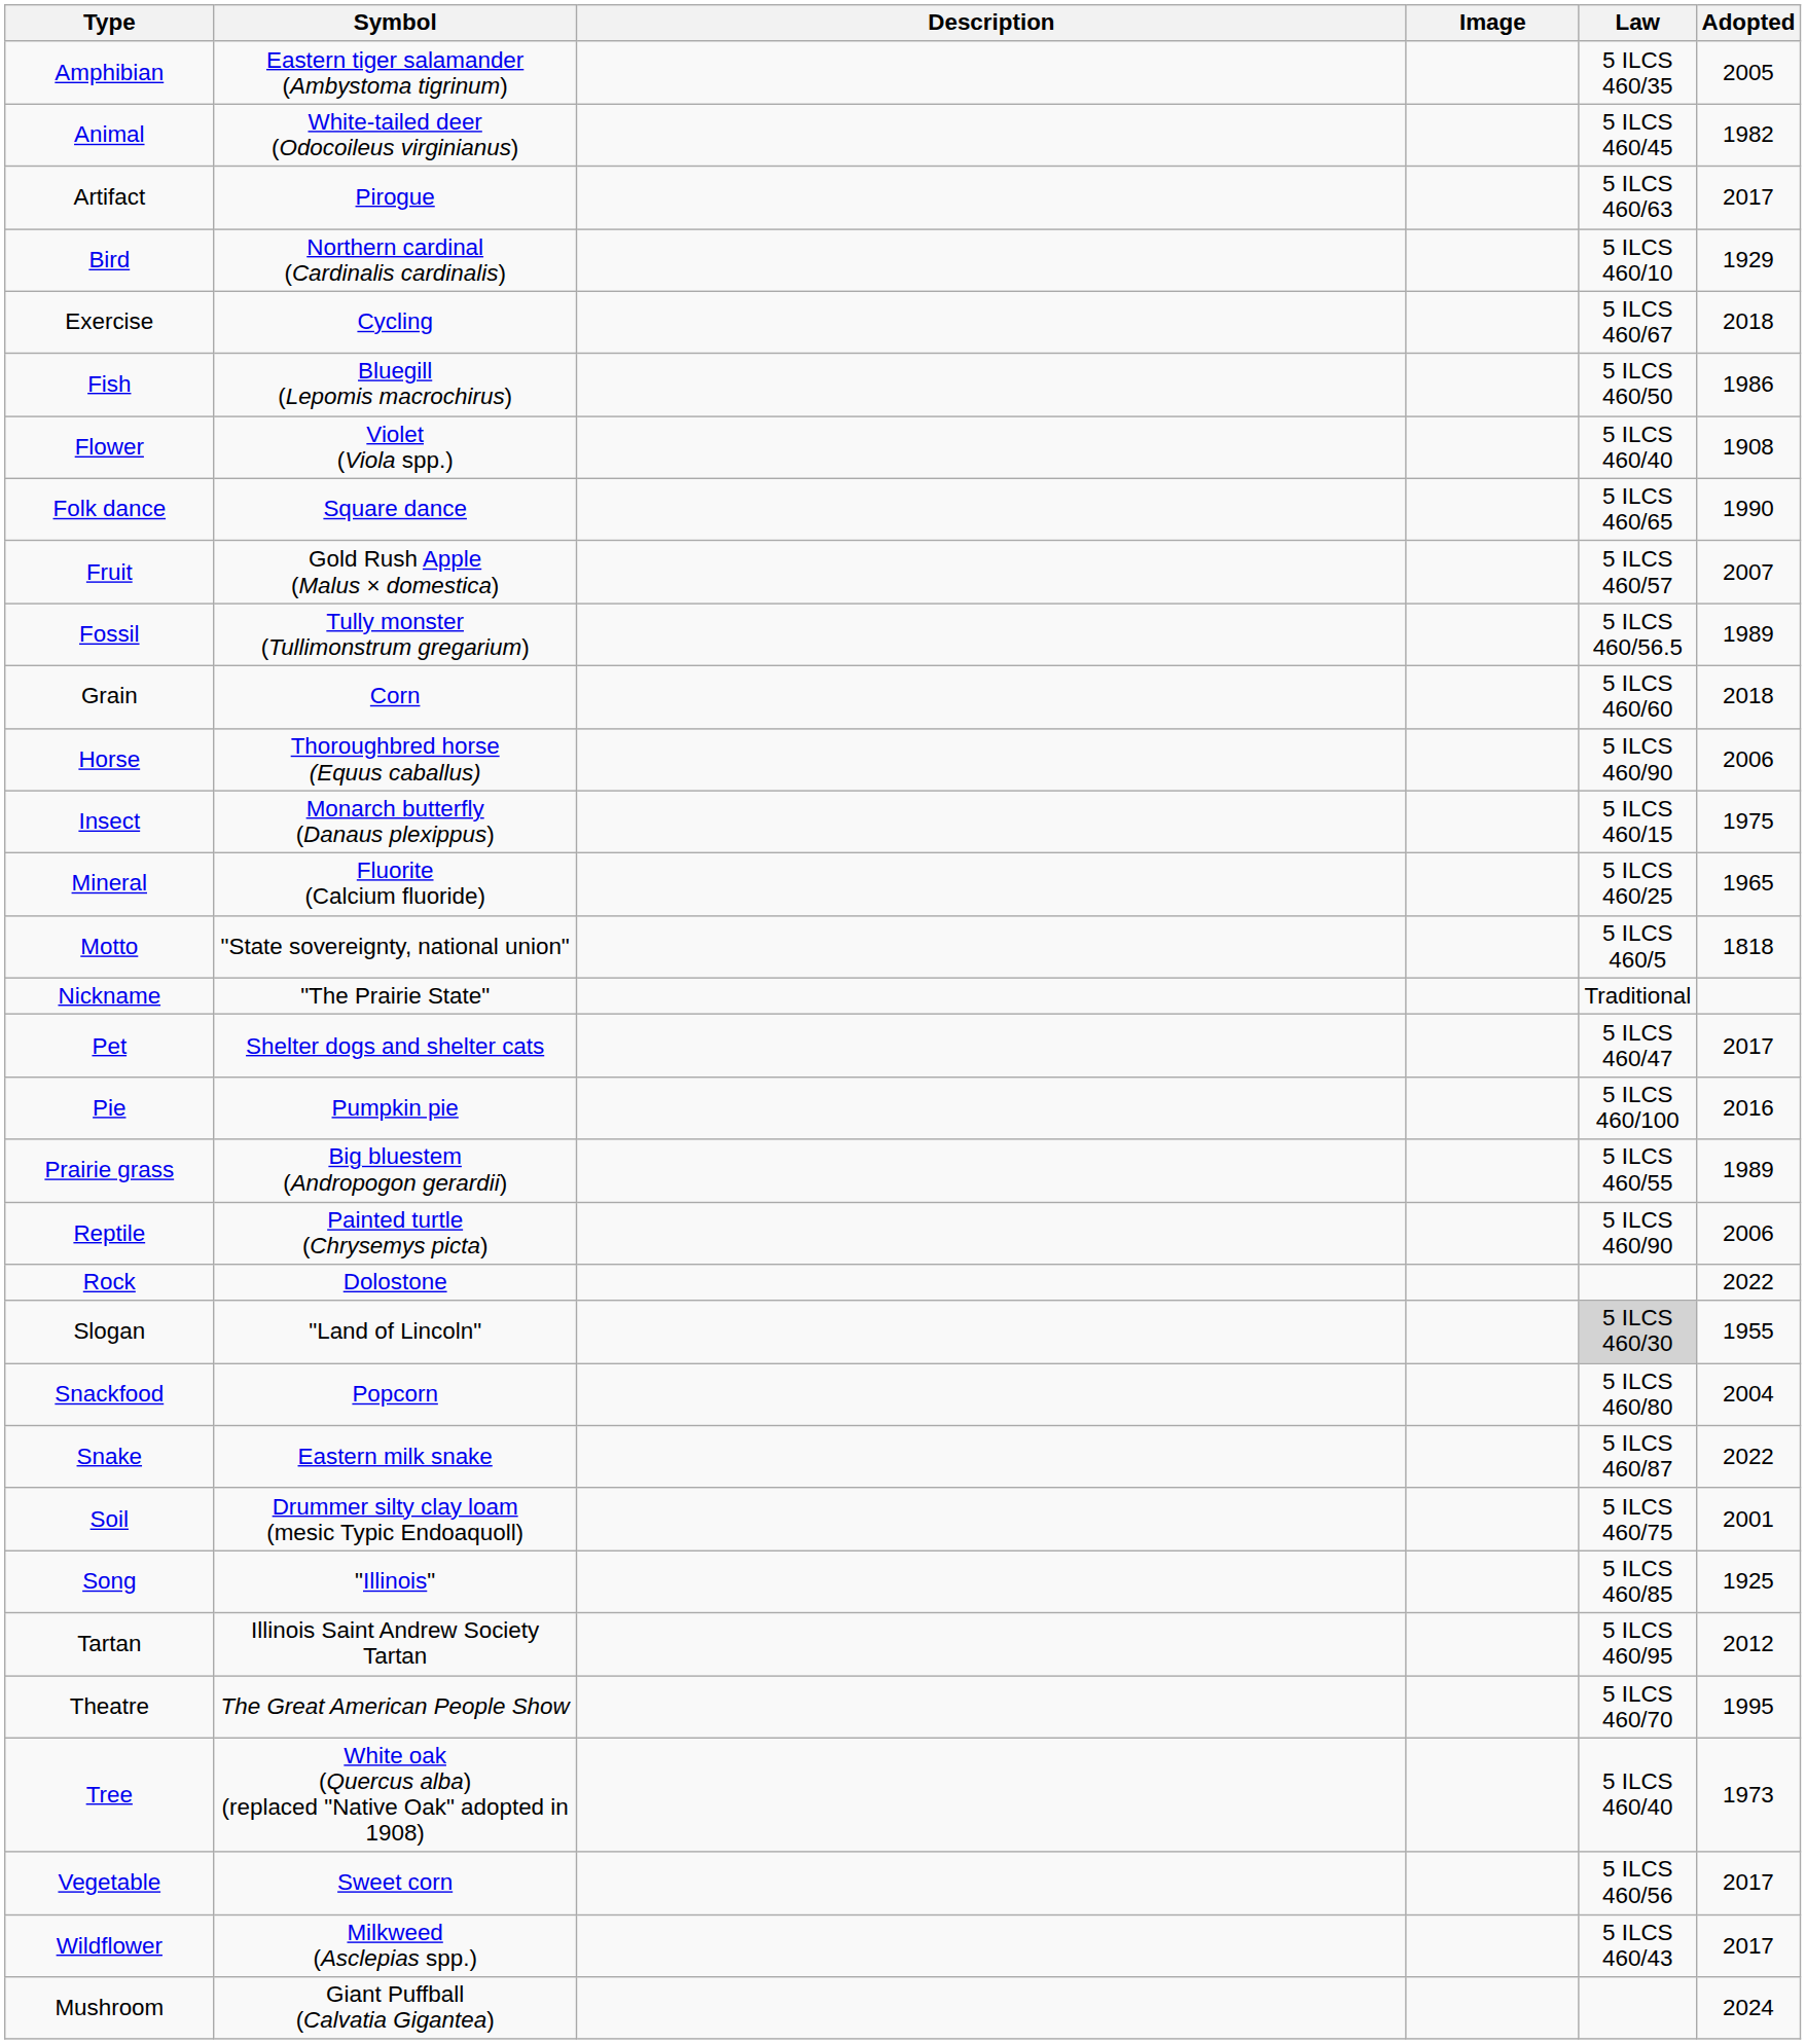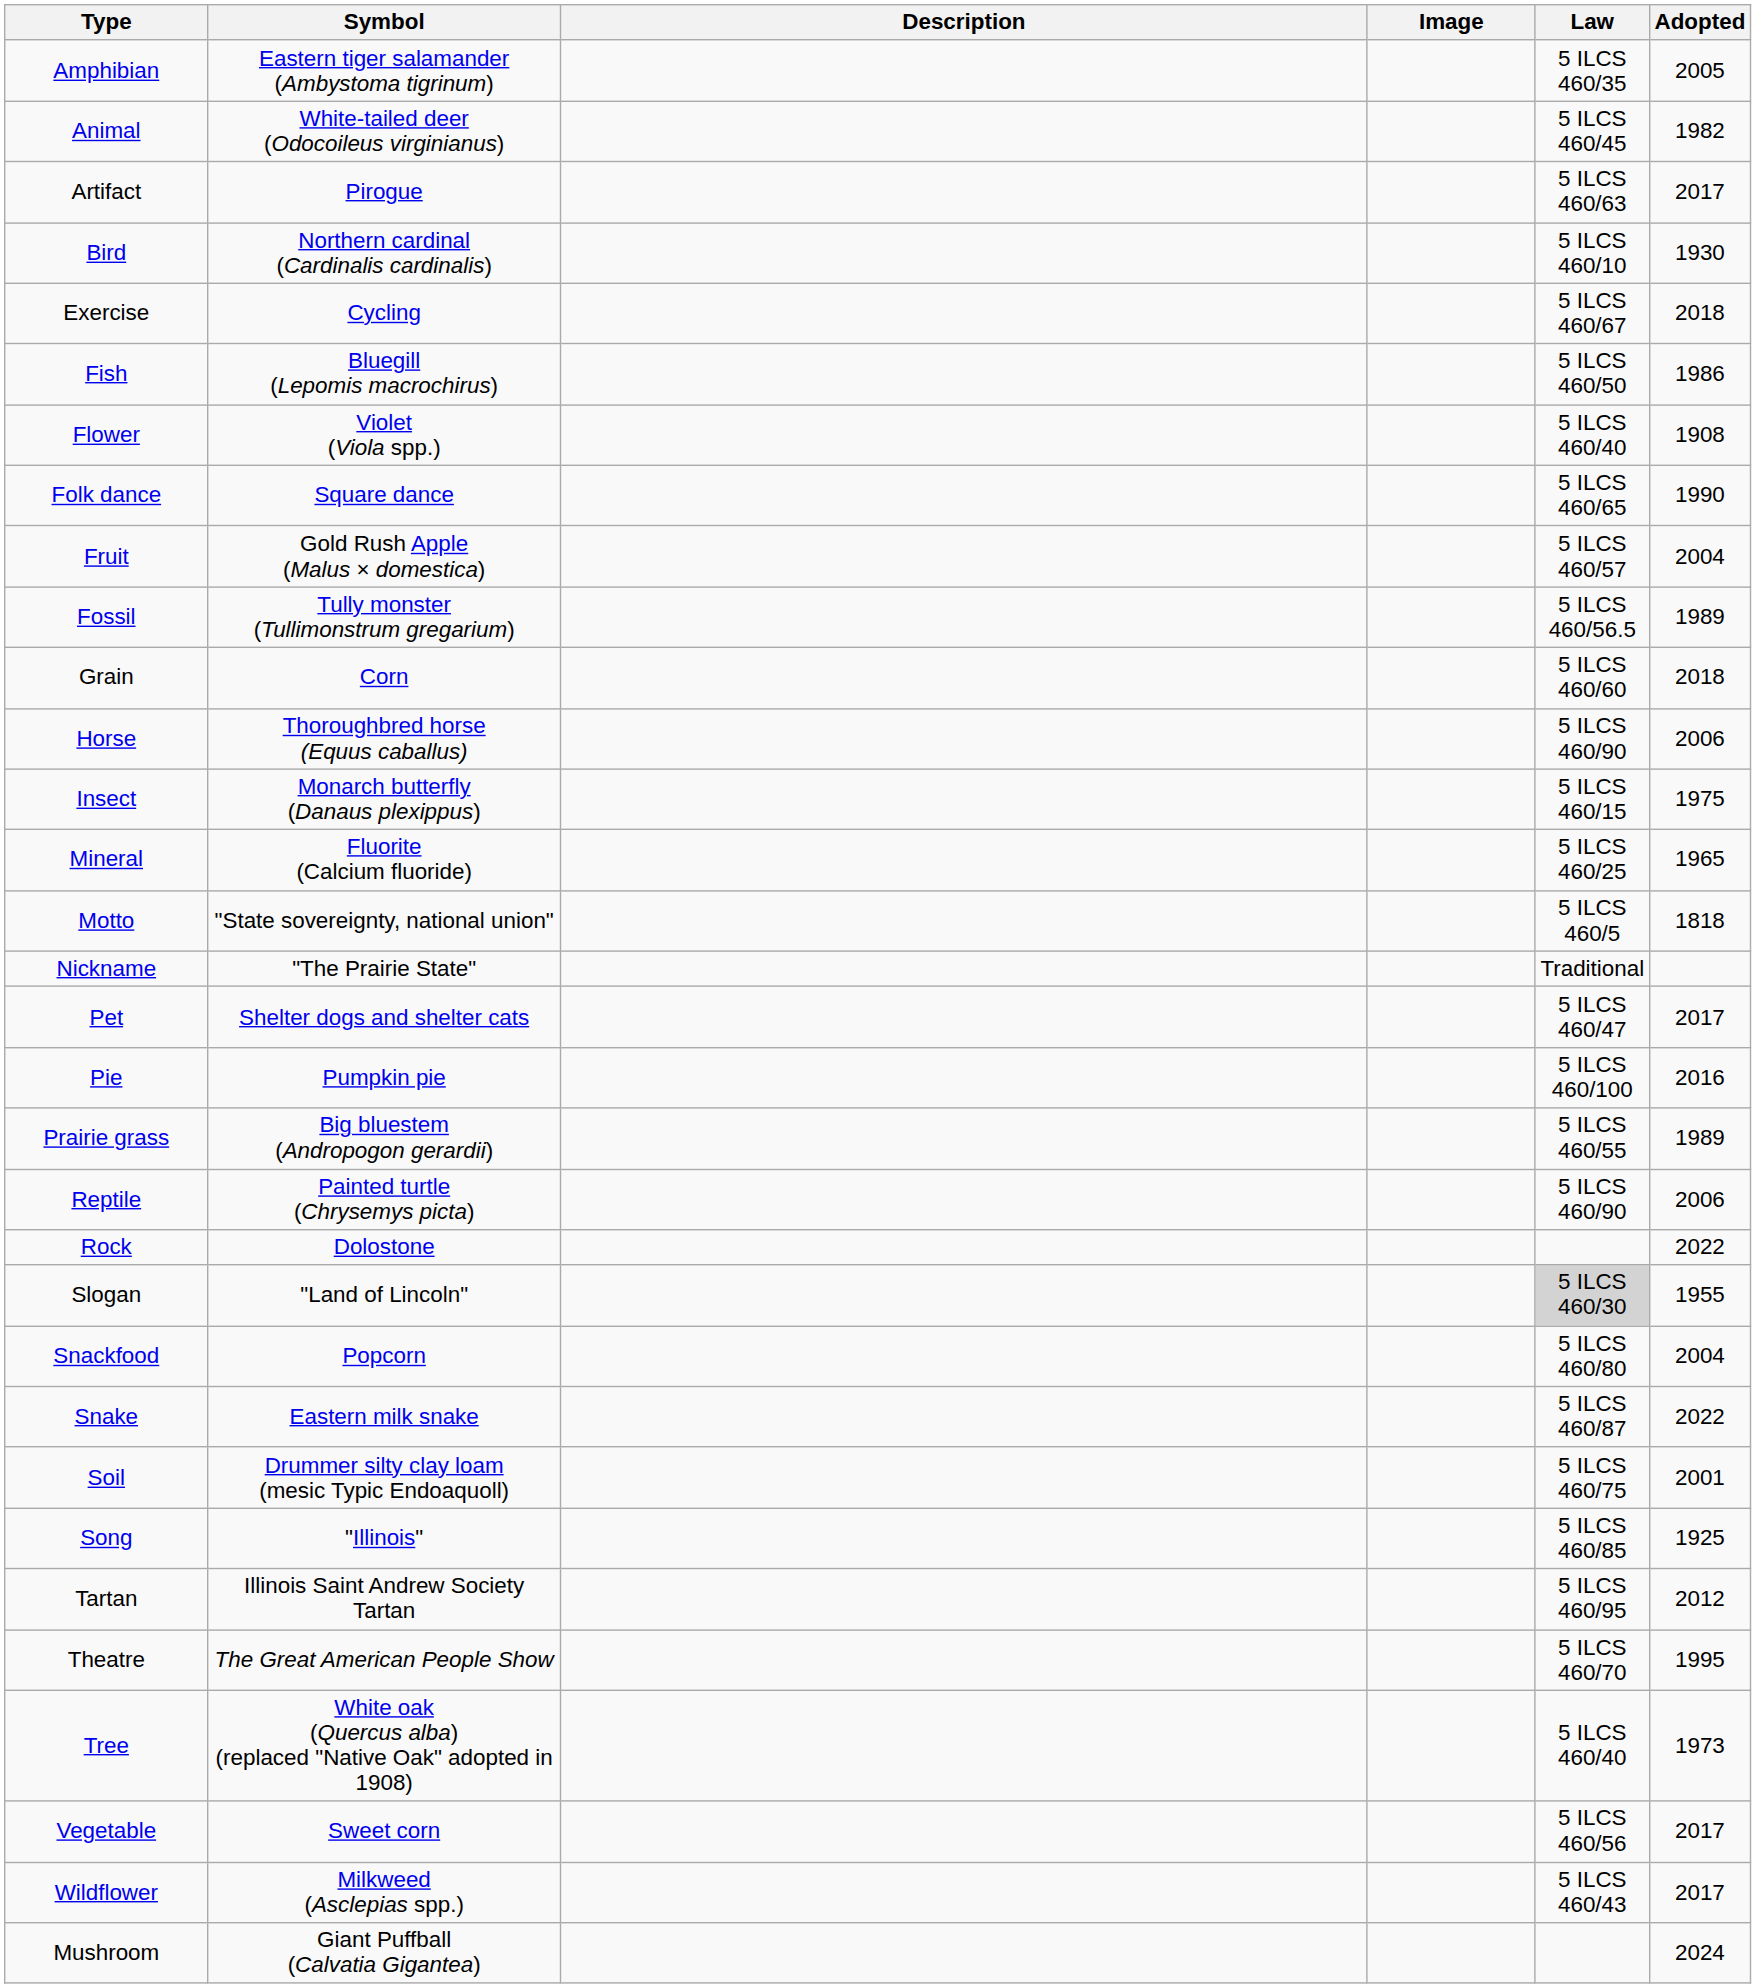 <table class="wikitable sortable" style="text-align:center;">
 <tr>
 <th width=12%>Type</th>
 <th width=21%>Symbol</th>
 <th width=49% class=unsortable>Description</th>
 <th width=10% class=unsortable>Image</th>
 <th width=5% class="unsortable">Law</th>
 <th width=8%>Adopted</th>
 </tr>
 <tr>
 <td><a href='#'>Amphibian</a></td>
 <td><a href='#'>Eastern tiger salamander</a><br>(<em>Ambystoma tigrinum</em>)</td>
 <td></td>
 <td></td>
 <td>5 ILCS 460/35</td>
 <td>2005</td>
 </tr>
 <tr>
 <td><a href='#'>Animal</a></td>
 <td><a href='#'>White-tailed deer</a><br>(<em>Odocoileus virginianus</em>)</td>
 <td></td>
 <td></td>
 <td>5 ILCS 460/45</td>
 <td>1982</td>
 </tr>
 <tr>
 <td>Artifact</td>
 <td><a href='#'>Pirogue</a></td>
 <td></td>
 <td></td>
 <td>5 ILCS 460/63</td>
 <td>2017</td>
 </tr>
 <tr>
 <td><a href='#'>Bird</a></td>
 <td><a href='#'>Northern cardinal</a><br>(<em>Cardinalis cardinalis</em>)</td>
 <td></td>
 <td></td>
 <td>5 ILCS 460/10</td>
-<td>1929</td>
+<td>1930</td>
 </tr>
 <tr>
 <td>Exercise</td>
 <td><a href='#'>Cycling</a></td>
 <td></td>
 <td></td>
 <td>5 ILCS 460/67</td>
 <td>2018</td>
 </tr>
 <tr>
 <td><a href='#'>Fish</a></td>
 <td><a href='#'>Bluegill</a><br>(<em>Lepomis macrochirus</em>)</td>
 <td></td>
 <td></td>
 <td>5 ILCS 460/50</td>
 <td>1986</td>
 </tr>
 <tr>
 <td><a href='#'>Flower</a></td>
 <td><a href='#'>Violet</a><br>(<em>Viola</em> spp.)</td>
 <td></td>
 <td></td>
 <td>5 ILCS 460/40</td>
 <td>1908</td>
 </tr>
 <tr>
 <td><a href='#'>Folk dance</a></td>
 <td><a href='#'>Square dance</a></td>
 <td></td>
 <td></td>
 <td>5 ILCS 460/65</td>
 <td>1990</td>
 </tr>
 <tr>
 <td><a href='#'>Fruit</a></td>
 <td>Gold Rush <a href='#'>Apple</a><br>(<em>Malus</em> × <em>domestica</em>)</td>
 <td></td>
 <td></td>
 <td>5 ILCS 460/57</td>
-<td>2007</td>
+<td>2004</td>
 </tr>
 <tr>
 <td><a href='#'>Fossil</a></td>
 <td><a href='#'>Tully monster</a><br>(<em>Tullimonstrum gregarium</em>)</td>
 <td></td>
 <td></td>
 <td>5 ILCS 460/56.5</td>
 <td>1989</td>
 </tr>
 <tr>
 <td>Grain</td>
 <td><a href='#'>Corn</a></td>
 <td></td>
 <td></td>
 <td>5 ILCS 460/60</td>
 <td>2018</td>
 </tr>
 <tr>
 <td><a href='#'>Horse</a></td>
 <td><a href='#'>Thoroughbred horse</a><br><em>(Equus caballus)</em></td>
 <td></td>
 <td></td>
 <td>5 ILCS 460/90</td>
 <td>2006</td>
 </tr>
 <tr>
 <td><a href='#'>Insect</a></td>
 <td><a href='#'>Monarch butterfly</a><br>(<em>Danaus plexippus</em>)</td>
 <td></td>
 <td></td>
 <td>5 ILCS 460/15</td>
 <td>1975</td>
 </tr>
 <tr>
 <td><a href='#'>Mineral</a></td>
 <td><a href='#'>Fluorite</a><br>(Calcium fluoride)</td>
 <td></td>
 <td></td>
 <td>5 ILCS 460/25</td>
 <td>1965</td>
 </tr>
 <tr>
 <td><a href='#'>Motto</a></td>
 <td>"State sovereignty, national union"</td>
 <td></td>
 <td></td>
 <td>5 ILCS 460/5</td>
 <td>1818</td>
 </tr>
 <tr>
 <td><a href='#'>Nickname</a></td>
 <td>"The Prairie State"</td>
 <td></td>
 <td></td>
 <td>Traditional</td>
 <td></td>
 </tr>
 <tr>
 <td><a href='#'>Pet</a></td>
 <td><a href='#'>Shelter dogs and shelter cats</a></td>
 <td></td>
 <td></td>
 <td>5 ILCS 460/47</td>
 <td>2017</td>
 </tr>
 <tr>
 <td><a href='#'>Pie</a></td>
 <td><a href='#'>Pumpkin pie</a></td>
 <td></td>
 <td></td>
 <td>5 ILCS 460/100</td>
 <td>2016</td>
 </tr>
 <tr>
 <td><a href='#'>Prairie grass</a></td>
 <td><a href='#'>Big bluestem</a><br>(<em>Andropogon gerardii</em>)</td>
 <td></td>
 <td></td>
 <td>5 ILCS 460/55</td>
 <td>1989</td>
 </tr>
 <tr>
 <td><a href='#'>Reptile</a></td>
 <td><a href='#'>Painted turtle</a><br>(<em>Chrysemys picta</em>)</td>
 <td></td>
 <td></td>
 <td>5 ILCS 460/90</td>
 <td>2006</td>
 </tr>
 <tr>
 <td><a href='#'>Rock</a></td>
 <td><a href='#'>Dolostone</a></td>
 <td></td>
 <td></td>
 <td></td>
 <td>2022</td>
 </tr>
 <tr>
 <td>Slogan</td>
 <td>"Land of Lincoln"</td>
 <td></td>
 <td></td>
 <td style="background: lightgrey;">5 ILCS 460/30</td>
 <td>1955</td>
 </tr>
 <tr>
 <td><a href='#'>Snackfood</a></td>
 <td><a href='#'>Popcorn</a></td>
 <td></td>
 <td></td>
 <td>5 ILCS 460/80</td>
 <td>2004</td>
 </tr>
 <tr>
 <td><a href='#'>Snake</a></td>
 <td><a href='#'>Eastern milk snake</a></td>
 <td></td>
 <td></td>
 <td>5 ILCS 460/87</td>
 <td>2022</td>
 </tr>
 <tr>
 <td><a href='#'>Soil</a></td>
 <td><a href='#'>Drummer silty clay loam</a><br>(mesic Typic Endoaquoll)</td>
 <td></td>
 <td></td>
 <td>5 ILCS 460/75</td>
 <td>2001</td>
 </tr>
 <tr>
 <td><a href='#'>Song</a></td>
 <td>"<a href='#'>Illinois</a>"</td>
 <td></td>
 <td></td>
 <td>5 ILCS 460/85</td>
 <td>1925</td>
 </tr>
 <tr>
 <td>Tartan</td>
 <td>Illinois Saint Andrew Society Tartan</td>
 <td></td>
 <td></td>
 <td>5 ILCS 460/95</td>
 <td>2012</td>
 </tr>
 <tr>
 <td>Theatre</td>
 <td><em>The Great American People Show</em></td>
 <td></td>
 <td></td>
 <td>5 ILCS 460/70</td>
 <td>1995</td>
 </tr>
 <tr>
 <td><a href='#'>Tree</a></td>
 <td><a href='#'>White oak</a><br>(<em>Quercus alba</em>)<br>(replaced "Native Oak" adopted in 1908)</td>
 <td></td>
 <td></td>
 <td>5 ILCS 460/40</td>
 <td>1973</td>
 </tr>
 <tr>
 <td><a href='#'>Vegetable</a></td>
 <td><a href='#'>Sweet corn</a></td>
 <td></td>
 <td></td>
 <td>5 ILCS 460/56</td>
 <td>2017</td>
 </tr>
 <tr>
 <td><a href='#'>Wildflower</a></td>
 <td><a href='#'>Milkweed</a><br>(<em>Asclepias</em> spp.)</td>
 <td></td>
 <td></td>
 <td>5 ILCS 460/43</td>
 <td>2017</td>
 </tr>
 <tr>
 <td>Mushroom</td>
 <td>Giant Puffball<br>(<em>Calvatia Gigantea</em>)</td>
 <td></td>
 <td></td>
 <td></td>
 <td>2024</td>
 </tr>
 </table>
